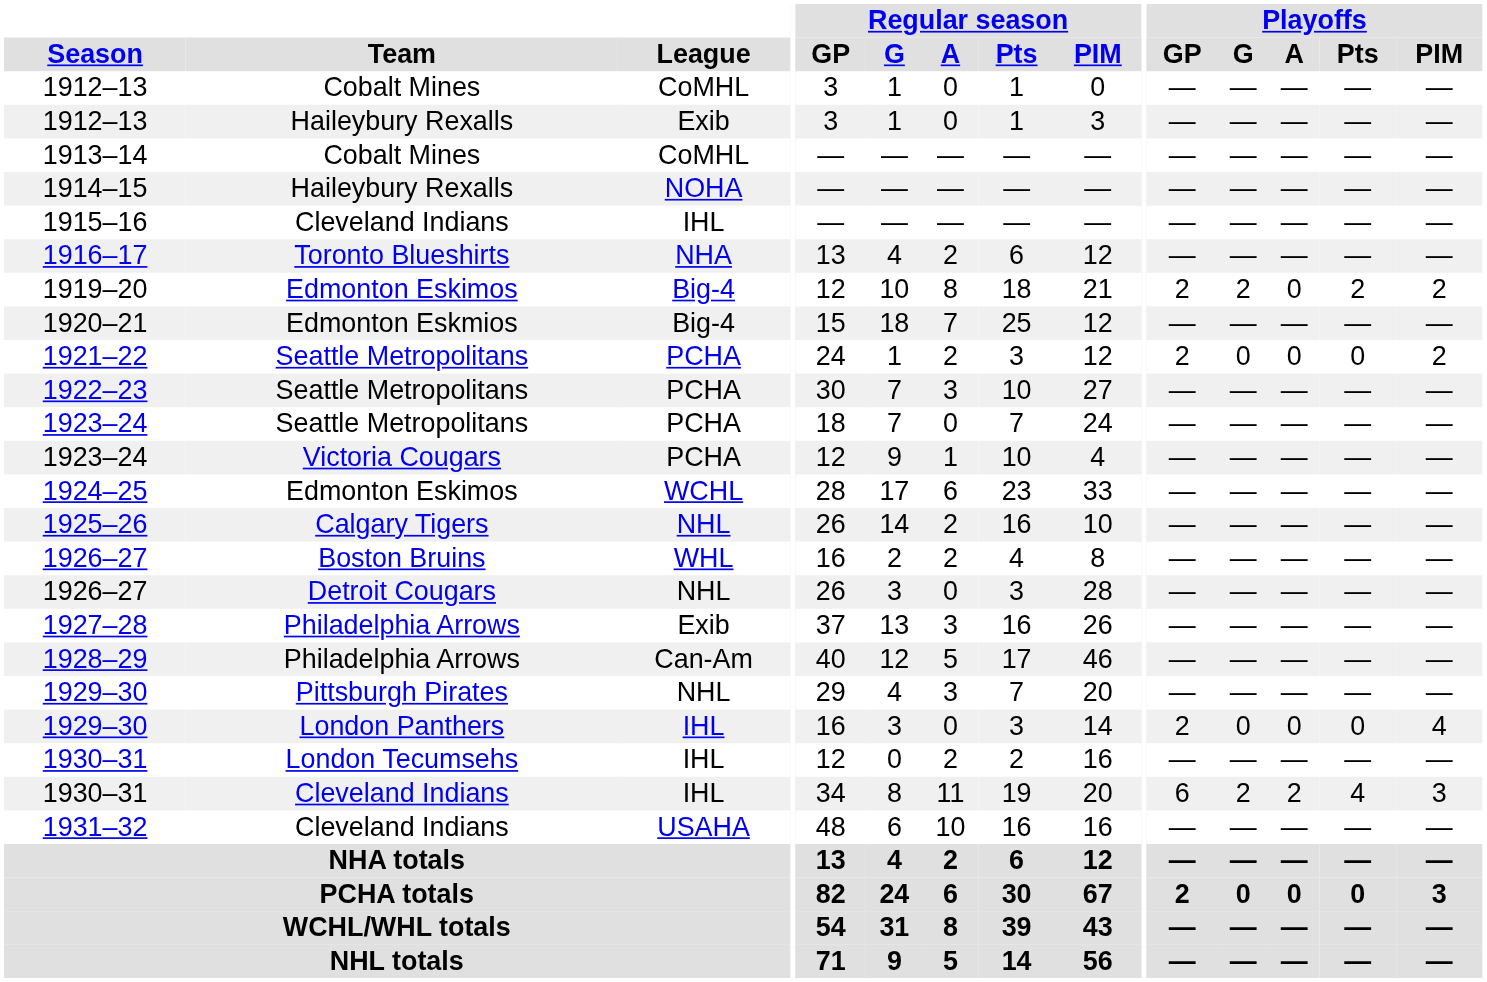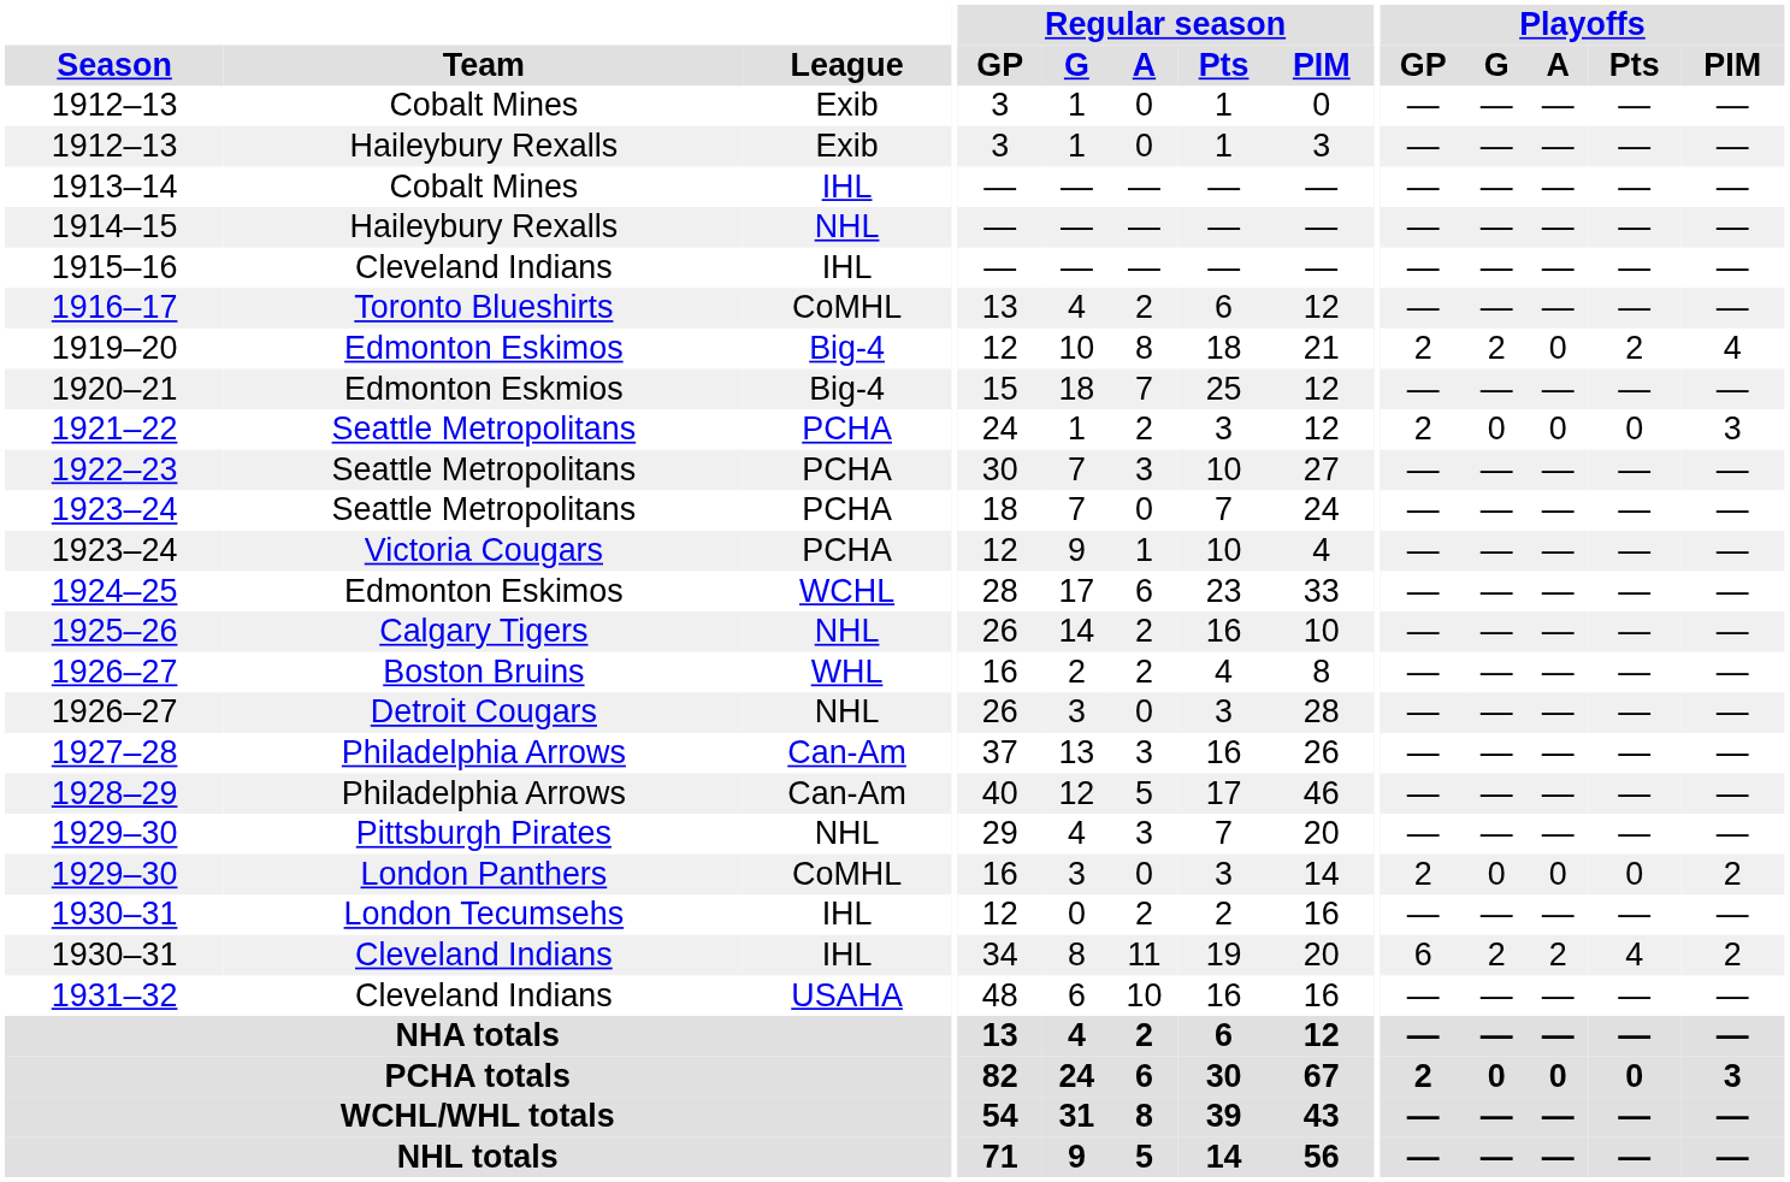 <table border="0" cellpadding="1" cellspacing="0" style="text-align:center; width:55em">
 <tr bgcolor="#e0e0e0">
 <th colspan="3" bgcolor="#ffffff"></th>
 <th rowspan="100" bgcolor="#ffffff"></th>
 <th colspan="5"><a href='#'>Regular season</a></th>
 <th rowspan="100" bgcolor="#ffffff"></th>
 <th colspan="5"><a href='#'>Playoffs</a></th>
 </tr>
 <tr bgcolor="#e0e0e0">
 <th><a href='#'>Season</a></th>
 <th>Team</th>
 <th>League</th>
 <th>GP</th>
 <th><a href='#'>G</a></th>
 <th><a href='#'>A</a></th>
 <th><a href='#'>Pts</a></th>
 <th><a href='#'>PIM</a></th>
 <th>GP</th>
 <th>G</th>
 <th>A</th>
 <th>Pts</th>
 <th>PIM</th>
 </tr>
 <tr>
 <td>1912–13</td>
 <td>Cobalt Mines</td>
-<td>CoMHL</td>
+<td>Exib</td>
 <td>3</td>
 <td>1</td>
 <td>0</td>
 <td>1</td>
 <td>0</td>
 <td>—</td>
 <td>—</td>
 <td>—</td>
 <td>—</td>
 <td>—</td>
 </tr>
 <tr bgcolor="#f0f0f0">
 <td>1912–13</td>
 <td>Haileybury Rexalls</td>
 <td>Exib</td>
 <td>3</td>
 <td>1</td>
 <td>0</td>
 <td>1</td>
 <td>3</td>
 <td>—</td>
 <td>—</td>
 <td>—</td>
 <td>—</td>
 <td>—</td>
 </tr>
 <tr>
 <td>1913–14</td>
 <td>Cobalt Mines</td>
-<td>CoMHL</td>
+<td><a href='#'>IHL</a></td>
 <td>—</td>
 <td>—</td>
 <td>—</td>
 <td>—</td>
 <td>—</td>
 <td>—</td>
 <td>—</td>
 <td>—</td>
 <td>—</td>
 <td>—</td>
 </tr>
 <tr bgcolor="#f0f0f0">
 <td>1914–15</td>
 <td>Haileybury Rexalls</td>
-<td><a href='#'>NOHA</a></td>
+<td><a href='#'>NHL</a></td>
 <td>—</td>
 <td>—</td>
 <td>—</td>
 <td>—</td>
 <td>—</td>
 <td>—</td>
 <td>—</td>
 <td>—</td>
 <td>—</td>
 <td>—</td>
 </tr>
 <tr>
 <td>1915–16</td>
 <td>Cleveland Indians</td>
 <td>IHL</td>
 <td>—</td>
 <td>—</td>
 <td>—</td>
 <td>—</td>
 <td>—</td>
 <td>—</td>
 <td>—</td>
 <td>—</td>
 <td>—</td>
 <td>—</td>
 </tr>
 <tr bgcolor="#f0f0f0">
 <td><a href='#'>1916–17</a></td>
 <td><a href='#'>Toronto Blueshirts</a></td>
-<td><a href='#'>NHA</a></td>
+<td>CoMHL</td>
 <td>13</td>
 <td>4</td>
 <td>2</td>
 <td>6</td>
 <td>12</td>
 <td>—</td>
 <td>—</td>
 <td>—</td>
 <td>—</td>
 <td>—</td>
 </tr>
 <tr>
 <td>1919–20</td>
 <td><a href='#'>Edmonton Eskimos</a></td>
 <td><a href='#'>Big-4</a></td>
 <td>12</td>
 <td>10</td>
 <td>8</td>
 <td>18</td>
 <td>21</td>
 <td>2</td>
 <td>2</td>
 <td>0</td>
 <td>2</td>
-<td>2</td>
+<td>4</td>
 </tr>
 <tr bgcolor="#f0f0f0">
 <td>1920–21</td>
 <td>Edmonton Eskmios</td>
 <td>Big-4</td>
 <td>15</td>
 <td>18</td>
 <td>7</td>
 <td>25</td>
 <td>12</td>
 <td>—</td>
 <td>—</td>
 <td>—</td>
 <td>—</td>
 <td>—</td>
 </tr>
 <tr>
 <td><a href='#'>1921–22</a></td>
 <td><a href='#'>Seattle Metropolitans</a></td>
 <td><a href='#'>PCHA</a></td>
 <td>24</td>
 <td>1</td>
 <td>2</td>
 <td>3</td>
 <td>12</td>
 <td>2</td>
 <td>0</td>
 <td>0</td>
 <td>0</td>
-<td>2</td>
+<td>3</td>
 </tr>
 <tr bgcolor="#f0f0f0">
 <td><a href='#'>1922–23</a></td>
 <td>Seattle Metropolitans</td>
 <td>PCHA</td>
 <td>30</td>
 <td>7</td>
 <td>3</td>
 <td>10</td>
 <td>27</td>
 <td>—</td>
 <td>—</td>
 <td>—</td>
 <td>—</td>
 <td>—</td>
 </tr>
 <tr>
 <td><a href='#'>1923–24</a></td>
 <td>Seattle Metropolitans</td>
 <td>PCHA</td>
 <td>18</td>
 <td>7</td>
 <td>0</td>
 <td>7</td>
 <td>24</td>
 <td>—</td>
 <td>—</td>
 <td>—</td>
 <td>—</td>
 <td>—</td>
 </tr>
 <tr bgcolor="#f0f0f0">
 <td>1923–24</td>
 <td><a href='#'>Victoria Cougars</a></td>
 <td>PCHA</td>
 <td>12</td>
 <td>9</td>
 <td>1</td>
 <td>10</td>
 <td>4</td>
 <td>—</td>
 <td>—</td>
 <td>—</td>
 <td>—</td>
 <td>—</td>
 </tr>
 <tr>
 <td><a href='#'>1924–25</a></td>
 <td>Edmonton Eskimos</td>
 <td><a href='#'>WCHL</a></td>
 <td>28</td>
 <td>17</td>
 <td>6</td>
 <td>23</td>
 <td>33</td>
 <td>—</td>
 <td>—</td>
 <td>—</td>
 <td>—</td>
 <td>—</td>
 </tr>
 <tr bgcolor="#f0f0f0">
 <td><a href='#'>1925–26</a></td>
 <td><a href='#'>Calgary Tigers</a></td>
 <td><a href='#'>NHL</a></td>
 <td>26</td>
 <td>14</td>
 <td>2</td>
 <td>16</td>
 <td>10</td>
 <td>—</td>
 <td>—</td>
 <td>—</td>
 <td>—</td>
 <td>—</td>
 </tr>
 <tr>
 <td><a href='#'>1926–27</a></td>
 <td><a href='#'>Boston Bruins</a></td>
 <td><a href='#'>WHL</a></td>
 <td>16</td>
 <td>2</td>
 <td>2</td>
 <td>4</td>
 <td>8</td>
 <td>—</td>
 <td>—</td>
 <td>—</td>
 <td>—</td>
 <td>—</td>
 </tr>
 <tr bgcolor="#f0f0f0">
 <td>1926–27</td>
 <td><a href='#'>Detroit Cougars</a></td>
 <td>NHL</td>
 <td>26</td>
 <td>3</td>
 <td>0</td>
 <td>3</td>
 <td>28</td>
 <td>—</td>
 <td>—</td>
 <td>—</td>
 <td>—</td>
 <td>—</td>
 </tr>
 <tr>
 <td><a href='#'>1927–28</a></td>
 <td><a href='#'>Philadelphia Arrows</a></td>
-<td>Exib</td>
+<td><a href='#'>Can-Am</a></td>
 <td>37</td>
 <td>13</td>
 <td>3</td>
 <td>16</td>
 <td>26</td>
 <td>—</td>
 <td>—</td>
 <td>—</td>
 <td>—</td>
 <td>—</td>
 </tr>
 <tr bgcolor="#f0f0f0">
 <td><a href='#'>1928–29</a></td>
 <td>Philadelphia Arrows</td>
 <td>Can-Am</td>
 <td>40</td>
 <td>12</td>
 <td>5</td>
 <td>17</td>
 <td>46</td>
 <td>—</td>
 <td>—</td>
 <td>—</td>
 <td>—</td>
 <td>—</td>
 </tr>
 <tr>
 <td><a href='#'>1929–30</a></td>
 <td><a href='#'>Pittsburgh Pirates</a></td>
 <td>NHL</td>
 <td>29</td>
 <td>4</td>
 <td>3</td>
 <td>7</td>
 <td>20</td>
 <td>—</td>
 <td>—</td>
 <td>—</td>
 <td>—</td>
 <td>—</td>
 </tr>
 <tr bgcolor="#f0f0f0">
 <td><a href='#'>1929–30</a></td>
 <td><a href='#'>London Panthers</a></td>
-<td><a href='#'>IHL</a></td>
+<td>CoMHL</td>
 <td>16</td>
 <td>3</td>
 <td>0</td>
 <td>3</td>
 <td>14</td>
 <td>2</td>
 <td>0</td>
 <td>0</td>
 <td>0</td>
-<td>4</td>
+<td>2</td>
 </tr>
 <tr>
 <td><a href='#'>1930–31</a></td>
 <td><a href='#'>London Tecumsehs</a></td>
 <td>IHL</td>
 <td>12</td>
 <td>0</td>
 <td>2</td>
 <td>2</td>
 <td>16</td>
 <td>—</td>
 <td>—</td>
 <td>—</td>
 <td>—</td>
 <td>—</td>
 </tr>
 <tr bgcolor="#f0f0f0">
 <td>1930–31</td>
 <td><a href='#'>Cleveland Indians</a></td>
 <td>IHL</td>
 <td>34</td>
 <td>8</td>
 <td>11</td>
 <td>19</td>
 <td>20</td>
 <td>6</td>
 <td>2</td>
 <td>2</td>
 <td>4</td>
-<td>3</td>
+<td>2</td>
 </tr>
 <tr>
 <td><a href='#'>1931–32</a></td>
 <td>Cleveland Indians</td>
 <td><a href='#'>USAHA</a></td>
 <td>48</td>
 <td>6</td>
 <td>10</td>
 <td>16</td>
 <td>16</td>
 <td>—</td>
 <td>—</td>
 <td>—</td>
 <td>—</td>
 <td>—</td>
 </tr>
 <tr bgcolor="#e0e0e0">
 <th colspan="3">NHA totals</th>
 <th>13</th>
 <th>4</th>
 <th>2</th>
 <th>6</th>
 <th>12</th>
 <th>—</th>
 <th>—</th>
 <th>—</th>
 <th>—</th>
 <th>—</th>
 </tr>
 <tr bgcolor="#e0e0e0">
 <th colspan="3">PCHA totals</th>
 <th>82</th>
 <th>24</th>
 <th>6</th>
 <th>30</th>
 <th>67</th>
 <th>2</th>
 <th>0</th>
 <th>0</th>
 <th>0</th>
 <th>3</th>
 </tr>
 <tr bgcolor="#e0e0e0">
 <th colspan="3">WCHL/WHL totals</th>
 <th>54</th>
 <th>31</th>
 <th>8</th>
 <th>39</th>
 <th>43</th>
 <th>—</th>
 <th>—</th>
 <th>—</th>
 <th>—</th>
 <th>—</th>
 </tr>
 <tr bgcolor="#e0e0e0">
 <th colspan="3">NHL totals</th>
 <th>71</th>
 <th>9</th>
 <th>5</th>
 <th>14</th>
 <th>56</th>
 <th>—</th>
 <th>—</th>
 <th>—</th>
 <th>—</th>
 <th>—</th>
 </tr>
 </table>
